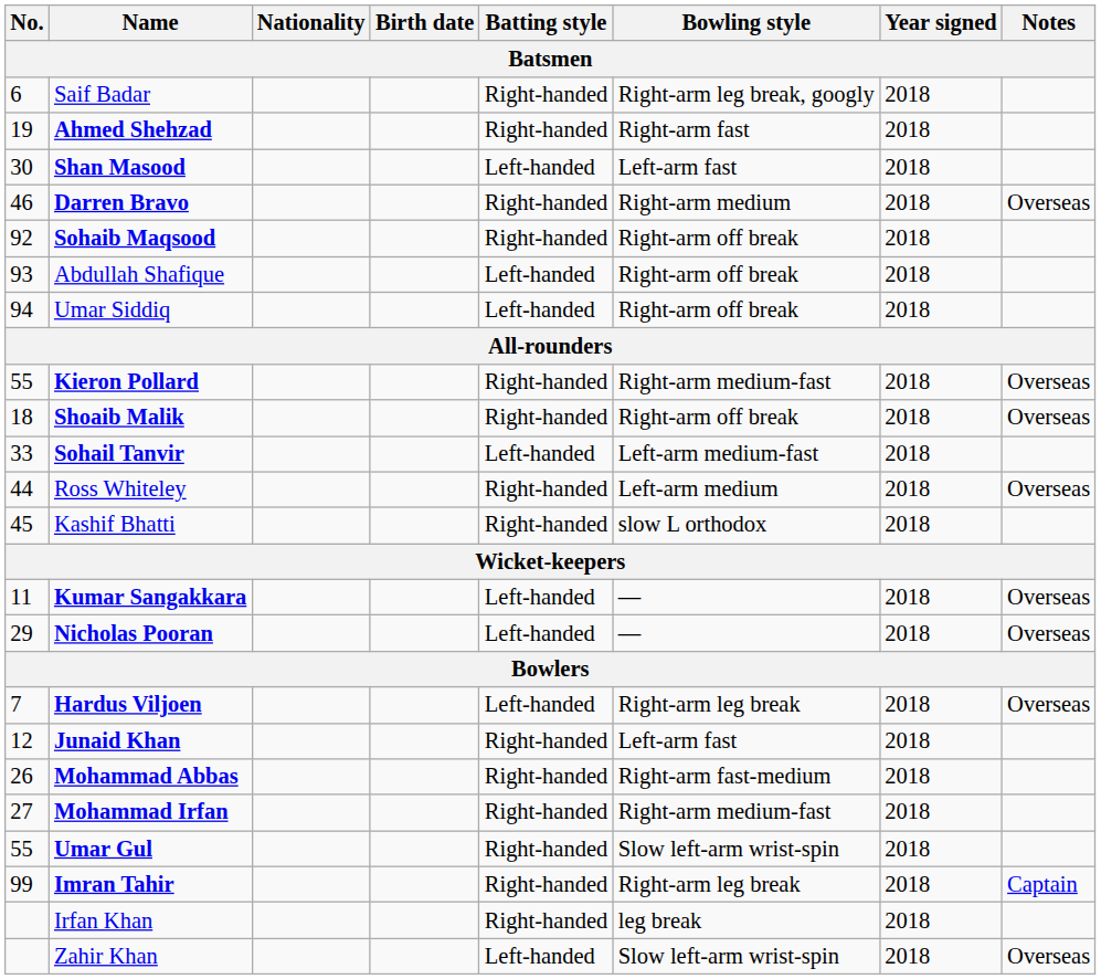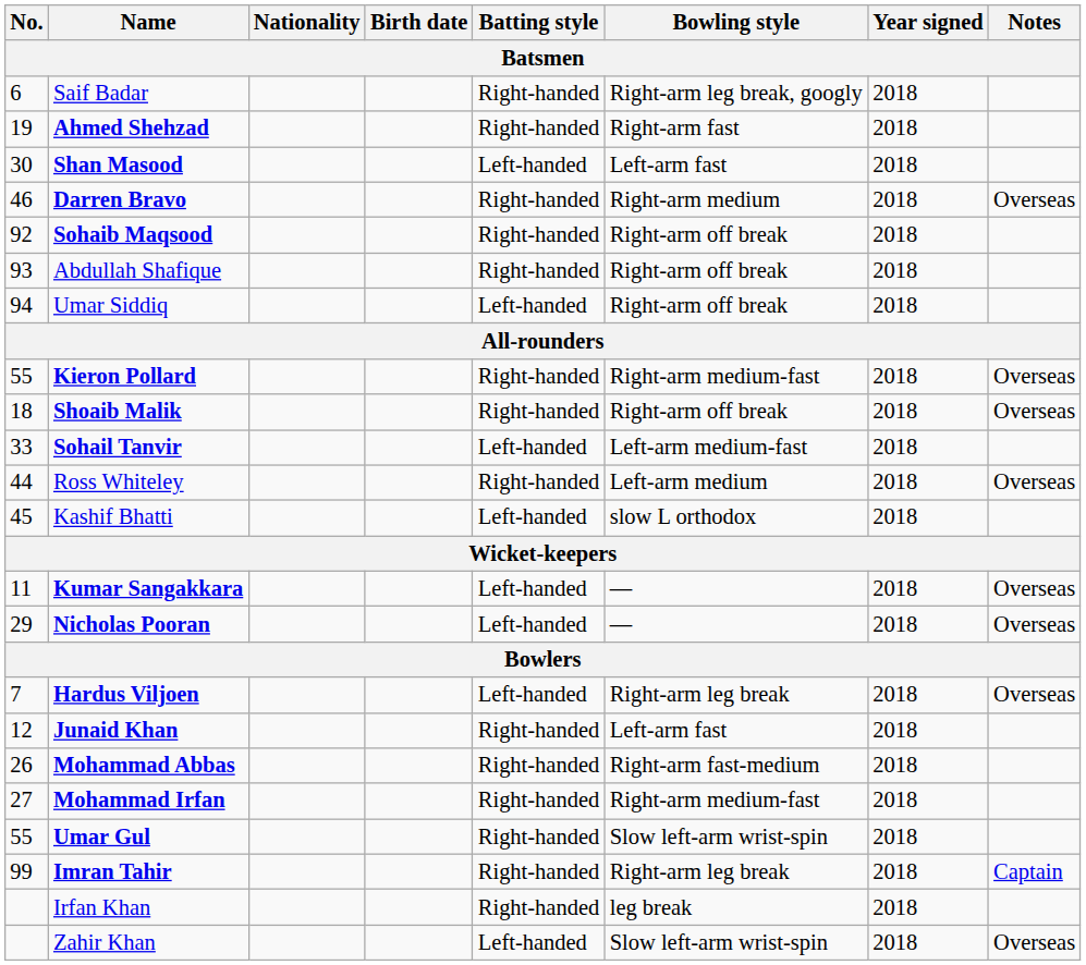 <table class="wikitable">
 <tr>
 <th>No.</th>
 <th>Name</th>
 <th>Nationality</th>
 <th>Birth date</th>
 <th>Batting style</th>
 <th>Bowling style</th>
 <th>Year signed</th>
 <th>Notes</th>
 </tr>
 <tr>
 <th colspan="8">Batsmen</th>
 </tr>
 <tr>
 <td>6</td>
 <td><a href='#'>Saif Badar</a></td>
 <td></td>
 <td></td>
 <td>Right-handed</td>
 <td>Right-arm leg break, googly</td>
 <td>2018</td>
 <td></td>
 </tr>
 <tr>
 <td>19</td>
 <td><strong><a href='#'>Ahmed Shehzad</a></strong></td>
 <td></td>
 <td></td>
 <td>Right-handed</td>
 <td>Right-arm fast</td>
 <td>2018</td>
 <td></td>
 </tr>
 <tr>
 <td>30</td>
 <td><strong><a href='#'>Shan Masood</a></strong></td>
 <td></td>
 <td></td>
 <td>Left-handed</td>
 <td>Left-arm fast</td>
 <td>2018</td>
 <td></td>
 </tr>
 <tr>
 <td>46</td>
 <td><strong><a href='#'>Darren Bravo</a></strong></td>
 <td></td>
 <td></td>
 <td>Right-handed</td>
 <td>Right-arm medium</td>
 <td>2018</td>
 <td>Overseas</td>
 </tr>
 <tr>
 <td>92</td>
 <td><strong><a href='#'>Sohaib Maqsood</a></strong></td>
 <td></td>
 <td></td>
 <td>Right-handed</td>
 <td>Right-arm off break</td>
 <td>2018</td>
 <td></td>
 </tr>
 <tr>
 <td>93</td>
 <td><a href='#'>Abdullah Shafique</a></td>
 <td></td>
 <td></td>
-<td>Left-handed</td>
+<td>Right-handed</td>
 <td>Right-arm off break</td>
 <td>2018</td>
 <td></td>
 </tr>
 <tr>
 <td>94</td>
 <td><a href='#'>Umar Siddiq</a></td>
 <td></td>
 <td></td>
 <td>Left-handed</td>
 <td>Right-arm off break</td>
 <td>2018</td>
 <td></td>
 </tr>
 <tr>
 <th colspan="8">All-rounders</th>
 </tr>
 <tr>
 <td>55</td>
 <td><strong><a href='#'>Kieron Pollard</a></strong></td>
 <td></td>
 <td></td>
 <td>Right-handed</td>
 <td>Right-arm medium-fast</td>
 <td>2018</td>
 <td>Overseas</td>
 </tr>
 <tr>
 <td>18</td>
 <td><strong><a href='#'>Shoaib Malik</a></strong></td>
 <td></td>
 <td></td>
 <td>Right-handed</td>
 <td>Right-arm off break</td>
 <td>2018</td>
 <td>Overseas</td>
 </tr>
 <tr>
 <td>33</td>
 <td><strong><a href='#'>Sohail Tanvir</a></strong></td>
 <td></td>
 <td></td>
 <td>Left-handed</td>
 <td>Left-arm medium-fast</td>
 <td>2018</td>
 <td></td>
 </tr>
 <tr>
 <td>44</td>
 <td><a href='#'>Ross Whiteley</a></td>
 <td></td>
 <td></td>
 <td>Right-handed</td>
 <td>Left-arm medium</td>
 <td>2018</td>
 <td>Overseas</td>
 </tr>
 <tr>
 <td>45</td>
 <td><a href='#'>Kashif Bhatti</a></td>
 <td></td>
 <td></td>
-<td>Right-handed</td>
+<td>Left-handed</td>
 <td>slow L orthodox</td>
 <td>2018</td>
 <td></td>
 </tr>
 <tr>
 <th colspan="8">Wicket-keepers</th>
 </tr>
 <tr>
 <td>11</td>
 <td><strong><a href='#'>Kumar Sangakkara</a></strong></td>
 <td></td>
 <td></td>
 <td>Left-handed</td>
 <td>—</td>
 <td>2018</td>
 <td>Overseas</td>
 </tr>
 <tr>
 <td>29</td>
 <td><strong><a href='#'>Nicholas Pooran</a></strong></td>
 <td></td>
 <td></td>
 <td>Left-handed</td>
 <td>—</td>
 <td>2018</td>
 <td>Overseas</td>
 </tr>
 <tr>
 <th colspan="9">Bowlers</th>
 </tr>
 <tr>
 <td>7</td>
 <td><strong><a href='#'>Hardus Viljoen</a></strong></td>
 <td></td>
 <td></td>
 <td>Left-handed</td>
 <td>Right-arm leg break</td>
 <td>2018</td>
 <td>Overseas</td>
 </tr>
 <tr>
 <td>12</td>
 <td><strong><a href='#'>Junaid Khan</a></strong></td>
 <td></td>
 <td></td>
 <td>Right-handed</td>
 <td>Left-arm fast</td>
 <td>2018</td>
 <td></td>
 </tr>
 <tr>
 <td>26</td>
 <td><strong><a href='#'>Mohammad Abbas</a></strong></td>
 <td></td>
 <td></td>
 <td>Right-handed</td>
 <td>Right-arm fast-medium</td>
 <td>2018</td>
 <td></td>
 </tr>
 <tr>
 <td>27</td>
 <td><strong><a href='#'>Mohammad Irfan</a></strong></td>
 <td></td>
 <td></td>
 <td>Right-handed</td>
 <td>Right-arm medium-fast</td>
 <td>2018</td>
 <td></td>
 </tr>
 <tr>
 <td>55</td>
 <td><strong><a href='#'>Umar Gul</a></strong></td>
 <td></td>
 <td></td>
 <td>Right-handed</td>
 <td>Slow left-arm wrist-spin</td>
 <td>2018</td>
 <td></td>
 </tr>
 <tr>
 <td>99</td>
 <td><strong><a href='#'>Imran Tahir</a></strong></td>
 <td></td>
 <td></td>
 <td>Right-handed</td>
 <td>Right-arm leg break</td>
 <td>2018</td>
 <td><a href='#'>Captain</a></td>
 </tr>
 <tr>
 <td></td>
 <td><a href='#'>Irfan Khan</a></td>
 <td></td>
 <td></td>
 <td>Right-handed</td>
 <td>leg break</td>
 <td>2018</td>
 <td></td>
 </tr>
 <tr>
 <td></td>
 <td><a href='#'>Zahir Khan</a></td>
 <td></td>
 <td></td>
 <td>Left-handed</td>
 <td>Slow left-arm wrist-spin</td>
 <td>2018</td>
 <td>Overseas</td>
 </tr>
 </table>
